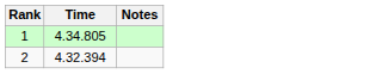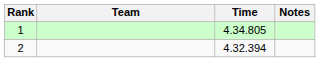 <table class=wikitable style="text-align:center">
 <tr>
 <th width=40>Rank</th>
+<th width=250>Team</th>
 <th width=80>Time</th>
 <th width=50>Notes</th>
 </tr>
 <tr bgcolor="ccffcc">
 <td>1</td>
+<td align=left></td>
 <td>4.34.805</td>
 <td></td>
 </tr>
 <tr>
 <td>2</td>
+<td align=left></td>
 <td>4.32.394</td>
 <td></td>
 </tr>
 </table>
